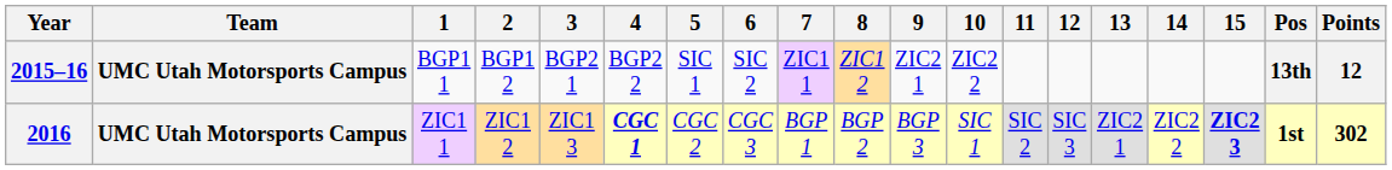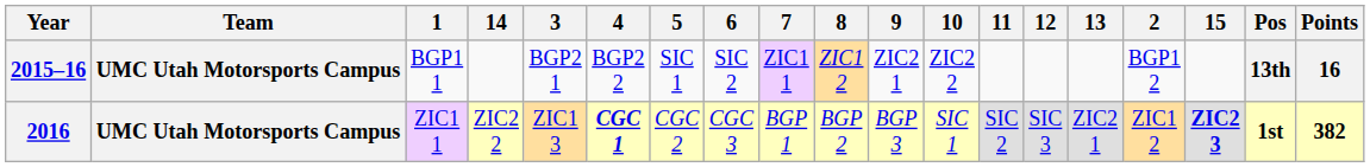 <table class="wikitable" style="text-align:center; font-size:85%">
 <tr>
 <th>Year</th>
 <th>Team</th>
 <th>1</th>
-<th>2</th>
+<th>14</th>
 <th>3</th>
 <th>4</th>
 <th>5</th>
 <th>6</th>
 <th>7</th>
 <th>8</th>
 <th>9</th>
 <th>10</th>
 <th>11</th>
 <th>12</th>
 <th>13</th>
-<th>14</th>
+<th>2</th>
 <th>15</th>
 <th>Pos</th>
 <th>Points</th>
 </tr>
 <tr>
 <th><a href='#'>2015–16</a></th>
 <th>UMC Utah Motorsports Campus</th>
 <td style="background:#;"><a href='#'>BGP1<br>1</a></td>
-<td style="background:#;"><a href='#'>BGP1<br>2</a></td>
+<td></td>
 <td style="background:#;"><a href='#'>BGP2<br>1</a></td>
 <td style="background:#;"><a href='#'>BGP2<br>2</a></td>
 <td style="background:#;"><a href='#'>SIC<br>1</a></td>
 <td style="background:#;"><a href='#'>SIC<br>2</a></td>
 <td style="background:#EFCFFF;"><a href='#'>ZIC1<br>1</a><br></td>
 <td style="background:#FFDF9F;"><em><a href='#'>ZIC1<br>2</a></em><br></td>
 <td style="background:#;"><a href='#'>ZIC2<br>1</a></td>
 <td style="background:#;"><a href='#'>ZIC2<br>2</a></td>
 <td></td>
 <td></td>
 <td></td>
-<td></td>
+<td style="background:#;"><a href='#'>BGP1<br>2</a></td>
 <td></td>
 <th>13th</th>
-<th>12</th>
+<th>16</th>
 </tr>
 <tr>
 <th><a href='#'>2016</a></th>
 <th>UMC Utah Motorsports Campus</th>
 <td style="background:#EFCFFF;"><a href='#'>ZIC1<br>1</a><br></td>
-<td style="background:#FFDF9F;"><a href='#'>ZIC1<br>2</a><br></td>
+<td style="background:#FFFFBF;"><a href='#'>ZIC2<br>2</a><br></td>
 <td style="background:#FFDF9F;"><a href='#'>ZIC1<br>3</a><br></td>
 <td style="background:#FFFFBF;"><strong><em><a href='#'>CGC<br>1</a></em></strong><br></td>
 <td style="background:#FFFFBF;"><em><a href='#'>CGC<br>2</a></em><br></td>
 <td style="background:#FFFFBF;"><em><a href='#'>CGC<br>3</a></em><br></td>
 <td style="background:#FFFFBF;"><em><a href='#'>BGP<br>1</a></em><br></td>
 <td style="background:#FFFFBF;"><em><a href='#'>BGP<br>2</a></em><br></td>
 <td style="background:#FFFFBF;"><em><a href='#'>BGP<br>3</a></em><br></td>
 <td style="background:#FFFFBF;"><em><a href='#'>SIC<br>1</a></em><br></td>
 <td style="background:#DFDFDF;"><a href='#'>SIC<br>2</a><br></td>
 <td style="background:#DFDFDF;"><a href='#'>SIC<br>3</a><br></td>
 <td style="background:#DFDFDF;"><a href='#'>ZIC2<br>1</a><br></td>
-<td style="background:#FFFFBF;"><a href='#'>ZIC2<br>2</a><br></td>
+<td style="background:#FFDF9F;"><a href='#'>ZIC1<br>2</a><br></td>
 <td style="background:#DFDFDF;"><strong><a href='#'>ZIC2<br>3</a><br></strong></td>
 <th style="background:#FFFFBF;">1st</th>
-<th style="background:#FFFFBF;">302</th>
+<th style="background:#FFFFBF;">382</th>
 </tr>
 </table>
